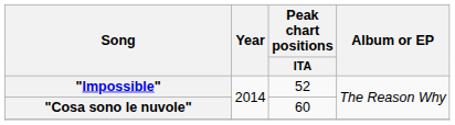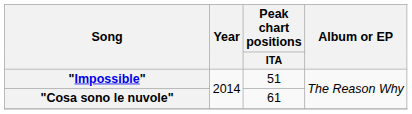 <table class="wikitable plainrowheaders" style="text-align:center;">
 <tr>
 <th scope="col" rowspan="2" style="width:16em;">Song</th>
 <th scope="col" rowspan="2">Year</th>
 <th scope="col">Peak chart positions</th>
 <th scope="col" rowspan="2">Album or EP</th>
 </tr>
 <tr>
 <th scope="col" style="width:3em;font-size:85%;">ITA<br></th>
 </tr>
 <tr>
 <th scope="row">"<a href='#'>Impossible</a>"</th>
 <td rowspan="2">2014</td>
-<td>52</td>
+<td>51</td>
 <td rowspan="2"><em>The Reason Why</em></td>
 </tr>
 <tr>
 <th scope="row">"Cosa sono le nuvole"</th>
-<td>60</td>
+<td>61</td>
 </tr>
 <tr>
 </tr>
 </table>
